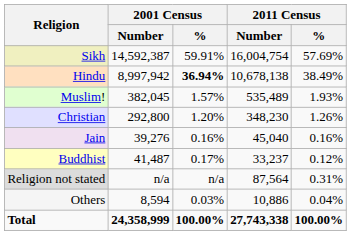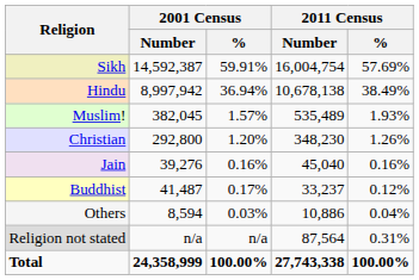 <table class="wikitable sortable" style="text-align:right">
 <tr>
 <th rowspan="2">Religion</th>
 <th colspan="2">2001 Census</th>
 <th colspan="2">2011 Census</th>
 </tr>
 <tr>
 <th>Number</th>
 <th>%</th>
 <th>Number</th>
 <th>%</th>
 </tr>
 <tr>
 <td style="background:#F0F0C0;"><a href='#'>Sikh</a> </td>
 <td>14,592,387</td>
 <td>59.91%</td>
 <td>16,004,754</td>
 <td>57.69%</td>
 </tr>
 <tr>
 <td style="background:#FFE0C0;"><a href='#'>Hindu</a> </td>
 <td>8,997,942</td>
-<td><strong>36.94%</strong></td>
+<td>36.94%</td>
 <td>10,678,138</td>
 <td>38.49%</td>
 </tr>
 <tr>
 <td style="background:#E0FFD0;"><a href='#'>Muslim</a>! </td>
 <td>382,045</td>
 <td>1.57%</td>
 <td>535,489</td>
 <td>1.93%</td>
 </tr>
 <tr>
 <td style="background:#E0E0FF;"><a href='#'>Christian</a> </td>
 <td>292,800</td>
 <td>1.20%</td>
 <td>348,230</td>
 <td>1.26%</td>
 </tr>
 <tr>
 <td style="background:#F0E0F0;"><a href='#'>Jain</a> </td>
 <td>39,276</td>
 <td>0.16%</td>
 <td>45,040</td>
 <td>0.16%</td>
 </tr>
 <tr>
 <td style="background:#FFFFC0;"><a href='#'>Buddhist</a>  </td>
 <td>41,487</td>
 <td>0.17%</td>
 <td>33,237</td>
 <td>0.12%</td>
 </tr>
 <tr>
+<td style="background:#F5F5F5;">Others</td>
+<td>8,594</td>
+<td>0.03%</td>
+<td>10,886</td>
+<td>0.04%</td>
+</tr>
+<tr>
 <td style="background:#DCDCDC;">Religion not stated</td>
 <td>n/a</td>
 <td>n/a</td>
 <td>87,564</td>
 <td>0.31%</td>
-</tr>
-<tr>
-<td style="background:#F5F5F5;">Others</td>
-<td>8,594</td>
-<td>0.03%</td>
-<td>10,886</td>
-<td>0.04%</td>
 </tr>
 <tr>
 <td style="text-align:left"><strong>Total</strong></td>
 <td><strong>24,358,999</strong></td>
 <td><strong>100.00%</strong></td>
 <td><strong>27,743,338</strong></td>
 <td><strong>100.00%</strong></td>
 </tr>
 </table>
